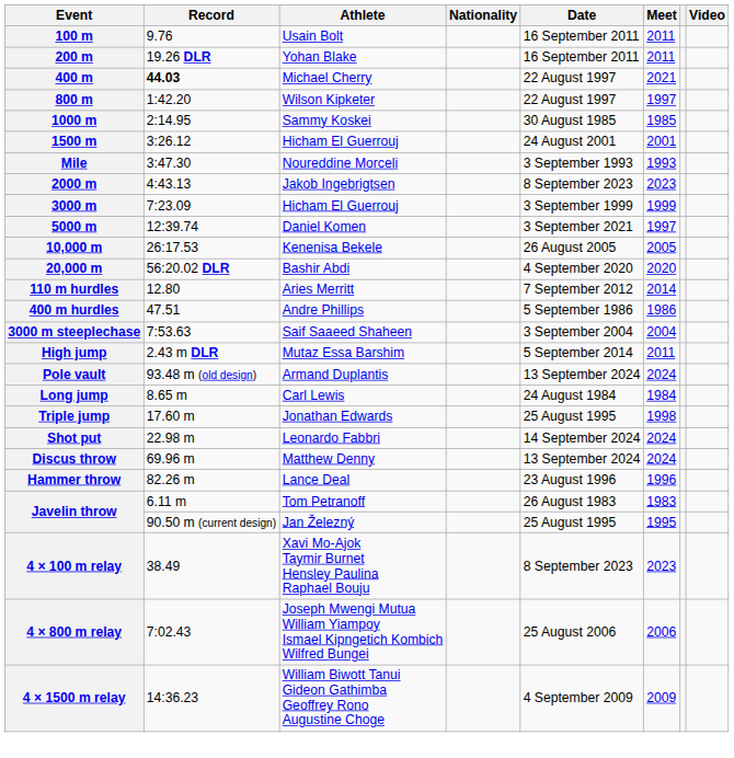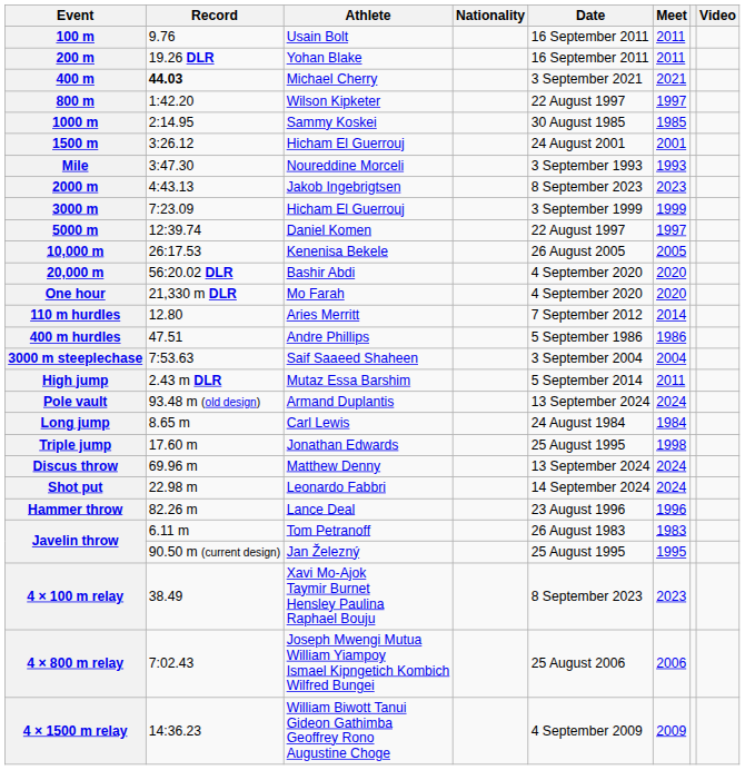 <table class="wikitable plainrowheaders sticky-header">
 <tr>
 <th scope="col">Event</th>
 <th scope="col">Record</th>
 <th scope="col">Athlete</th>
 <th scope="col">Nationality</th>
 <th scope="col">Date</th>
 <th scope="col">Meet</th>
 <th scope="col"></th>
 <th scope="col">Video</th>
 </tr>
 <tr>
 <th scope="row"><a href='#'>100 m</a></th>
 <td>9.76 </td>
 <td><a href='#'>Usain Bolt</a></td>
 <td></td>
 <td>16 September 2011</td>
 <td><a href='#'>2011</a></td>
 <td></td>
 <td></td>
 </tr>
 <tr>
 <th scope="row"><a href='#'>200 m</a></th>
 <td>19.26  <strong><a href='#'>DLR</a></strong></td>
 <td><a href='#'>Yohan Blake</a></td>
 <td></td>
 <td>16 September 2011</td>
 <td><a href='#'>2011</a></td>
 <td></td>
 <td></td>
 </tr>
 <tr>
 <th scope="row"><a href='#'>400 m</a></th>
 <td><strong>44.03</strong></td>
 <td><a href='#'>Michael Cherry</a></td>
 <td></td>
-<td>22 August 1997</td>
+<td>3 September 2021</td>
 <td><a href='#'>2021</a></td>
 <td></td>
 <td></td>
 </tr>
 <tr>
 <th scope="row"><a href='#'>800 m</a></th>
 <td>1:42.20</td>
 <td><a href='#'>Wilson Kipketer</a></td>
 <td></td>
 <td>22 August 1997</td>
 <td><a href='#'>1997</a></td>
 <td></td>
 <td></td>
 </tr>
 <tr>
 <th scope="row"><a href='#'>1000 m</a></th>
 <td>2:14.95</td>
 <td><a href='#'>Sammy Koskei</a></td>
 <td></td>
 <td>30 August 1985</td>
 <td><a href='#'>1985</a></td>
 <td></td>
 <td></td>
 </tr>
 <tr>
 <th scope="row"><a href='#'>1500 m</a></th>
 <td>3:26.12</td>
 <td><a href='#'>Hicham El Guerrouj</a></td>
 <td></td>
 <td>24 August 2001</td>
 <td><a href='#'>2001</a></td>
 <td></td>
 <td></td>
 </tr>
 <tr>
 <th scope="row"><a href='#'>Mile</a></th>
 <td>3:47.30</td>
 <td><a href='#'>Noureddine Morceli</a></td>
 <td></td>
 <td>3 September 1993</td>
 <td><a href='#'>1993</a></td>
 <td></td>
 <td></td>
 </tr>
 <tr>
 <th scope="row"><a href='#'>2000 m</a></th>
 <td>4:43.13 <strong></strong></td>
 <td><a href='#'>Jakob Ingebrigtsen</a></td>
 <td></td>
 <td>8 September 2023</td>
 <td><a href='#'>2023</a></td>
 <td></td>
 <td></td>
 </tr>
 <tr>
 <th scope="row"><a href='#'>3000 m</a></th>
 <td>7:23.09</td>
 <td><a href='#'>Hicham El Guerrouj</a></td>
 <td></td>
 <td>3 September 1999</td>
 <td><a href='#'>1999</a></td>
 <td></td>
 <td></td>
 </tr>
 <tr>
 <th scope="row"><a href='#'>5000 m</a></th>
 <td>12:39.74</td>
 <td><a href='#'>Daniel Komen</a></td>
 <td></td>
-<td>3 September 2021</td>
+<td>22 August 1997</td>
 <td><a href='#'>1997</a></td>
 <td></td>
 <td></td>
 </tr>
 <tr>
 <th scope="row"><a href='#'>10,000 m</a></th>
 <td>26:17.53</td>
 <td><a href='#'>Kenenisa Bekele</a></td>
 <td></td>
 <td>26 August 2005</td>
 <td><a href='#'>2005</a></td>
 <td></td>
 <td></td>
 </tr>
 <tr>
 <th scope="row"><a href='#'>20,000 m</a></th>
 <td>56:20.02 <strong></strong> <strong><a href='#'>DLR</a></strong></td>
 <td><a href='#'>Bashir Abdi</a></td>
+<td></td>
+<td>4 September 2020</td>
+<td><a href='#'>2020</a></td>
+<td></td>
+<td></td>
+</tr>
+<tr>
+<th scope="row"><a href='#'>One hour</a></th>
+<td>21,330 m <strong><a href='#'>DLR</a></strong></td>
+<td><a href='#'>Mo Farah</a></td>
 <td></td>
 <td>4 September 2020</td>
 <td><a href='#'>2020</a></td>
 <td></td>
 <td></td>
 </tr>
 <tr>
 <th scope="row"><a href='#'>110 m hurdles</a></th>
 <td>12.80  <strong></strong></td>
 <td><a href='#'>Aries Merritt</a></td>
 <td></td>
 <td>7 September 2012</td>
 <td><a href='#'>2014</a></td>
 <td></td>
 <td></td>
 </tr>
 <tr>
 <th scope="row"><a href='#'>400 m hurdles</a></th>
 <td>47.51</td>
 <td><a href='#'>Andre Phillips</a></td>
 <td></td>
 <td>5 September 1986</td>
 <td><a href='#'>1986</a></td>
 <td></td>
 <td></td>
 </tr>
 <tr>
 <th scope="row"><a href='#'>3000 m steeplechase</a></th>
 <td>7:53.63</td>
 <td><a href='#'>Saif Saaeed Shaheen</a></td>
 <td></td>
 <td>3 September 2004</td>
 <td><a href='#'>2004</a></td>
 <td></td>
 <td></td>
 </tr>
 <tr>
 <th scope="row"><a href='#'>High jump</a></th>
 <td>2.43 m <strong><a href='#'>DLR</a></strong></td>
 <td><a href='#'>Mutaz Essa Barshim</a></td>
 <td></td>
 <td>5 September 2014</td>
 <td><a href='#'>2011</a></td>
 <td></td>
 <td></td>
 </tr>
 <tr>
 <th scope="row"><a href='#'>Pole vault</a></th>
 <td>93.48 m <small>(<a href='#'>old design</a>)</small></td>
 <td><a href='#'>Armand Duplantis</a></td>
 <td></td>
 <td>13 September 2024</td>
 <td><a href='#'>2024</a></td>
 <td></td>
 <td></td>
 </tr>
 <tr>
 <th scope="row"><a href='#'>Long jump</a></th>
 <td>8.65 m </td>
 <td><a href='#'>Carl Lewis</a></td>
 <td></td>
 <td>24 August 1984</td>
 <td><a href='#'>1984</a></td>
 <td></td>
 <td></td>
 </tr>
 <tr>
 <th scope="row"><a href='#'>Triple jump</a></th>
 <td>17.60 m </td>
 <td><a href='#'>Jonathan Edwards</a></td>
 <td></td>
 <td>25 August 1995</td>
 <td><a href='#'>1998</a></td>
 <td></td>
 <td></td>
 </tr>
 <tr>
+<th scope="row"><a href='#'>Discus throw</a></th>
+<td>69.96 m</td>
+<td><a href='#'>Matthew Denny</a></td>
+<td></td>
+<td>13 September 2024</td>
+<td><a href='#'>2024</a></td>
+<td></td>
+<td></td>
+</tr>
+<tr>
 <th scope="row"><a href='#'>Shot put</a></th>
 <td>22.98 m</td>
 <td><a href='#'>Leonardo Fabbri</a></td>
 <td></td>
 <td>14 September 2024</td>
-<td><a href='#'>2024</a></td>
-<td></td>
-<td></td>
-</tr>
-<tr>
-<th scope="row"><a href='#'>Discus throw</a></th>
-<td>69.96 m</td>
-<td><a href='#'>Matthew Denny</a></td>
-<td></td>
-<td>13 September 2024</td>
 <td><a href='#'>2024</a></td>
 <td></td>
 <td></td>
 </tr>
 <tr>
 <th scope="row"><a href='#'>Hammer throw</a></th>
 <td>82.26 m</td>
 <td><a href='#'>Lance Deal</a></td>
 <td></td>
 <td>23 August 1996</td>
 <td><a href='#'>1996</a></td>
 <td></td>
 <td></td>
 </tr>
 <tr>
 <th scope="rowgroup" rowspan="2"><a href='#'>Javelin throw</a></th>
 <td>6.11 m</td>
 <td><a href='#'>Tom Petranoff</a></td>
 <td></td>
 <td>26 August 1983</td>
 <td><a href='#'>1983</a></td>
 <td></td>
 <td></td>
 </tr>
 <tr>
 <td>90.50 m <small>(current design)</small></td>
 <td><a href='#'>Jan Železný</a></td>
 <td></td>
 <td>25 August 1995</td>
 <td><a href='#'>1995</a></td>
 <td></td>
 <td></td>
 </tr>
 <tr>
 <th scope="row"><a href='#'>4 × 100 m relay</a></th>
 <td>38.49</td>
 <td><a href='#'>Xavi Mo-Ajok</a><br><a href='#'>Taymir Burnet</a><br><a href='#'>Hensley Paulina</a><br><a href='#'>Raphael Bouju</a></td>
 <td></td>
 <td>8 September 2023</td>
 <td><a href='#'>2023</a></td>
 <td></td>
 <td></td>
 </tr>
 <tr>
 <th scope="row"><a href='#'>4 × 800 m relay</a></th>
 <td>7:02.43</td>
 <td><a href='#'>Joseph Mwengi Mutua</a><br><a href='#'>William Yiampoy</a><br><a href='#'>Ismael Kipngetich Kombich</a><br><a href='#'>Wilfred Bungei</a></td>
 <td></td>
 <td>25 August 2006</td>
 <td><a href='#'>2006</a></td>
 <td></td>
 <td></td>
 </tr>
 <tr>
 <th scope="row"><a href='#'>4 × 1500 m relay</a></th>
 <td>14:36.23</td>
 <td><a href='#'>William Biwott Tanui</a><br><a href='#'>Gideon Gathimba</a><br><a href='#'>Geoffrey Rono</a><br><a href='#'>Augustine Choge</a></td>
 <td></td>
 <td>4 September 2009</td>
 <td><a href='#'>2009</a></td>
 <td></td>
 <td></td>
 </tr>
 </table>
